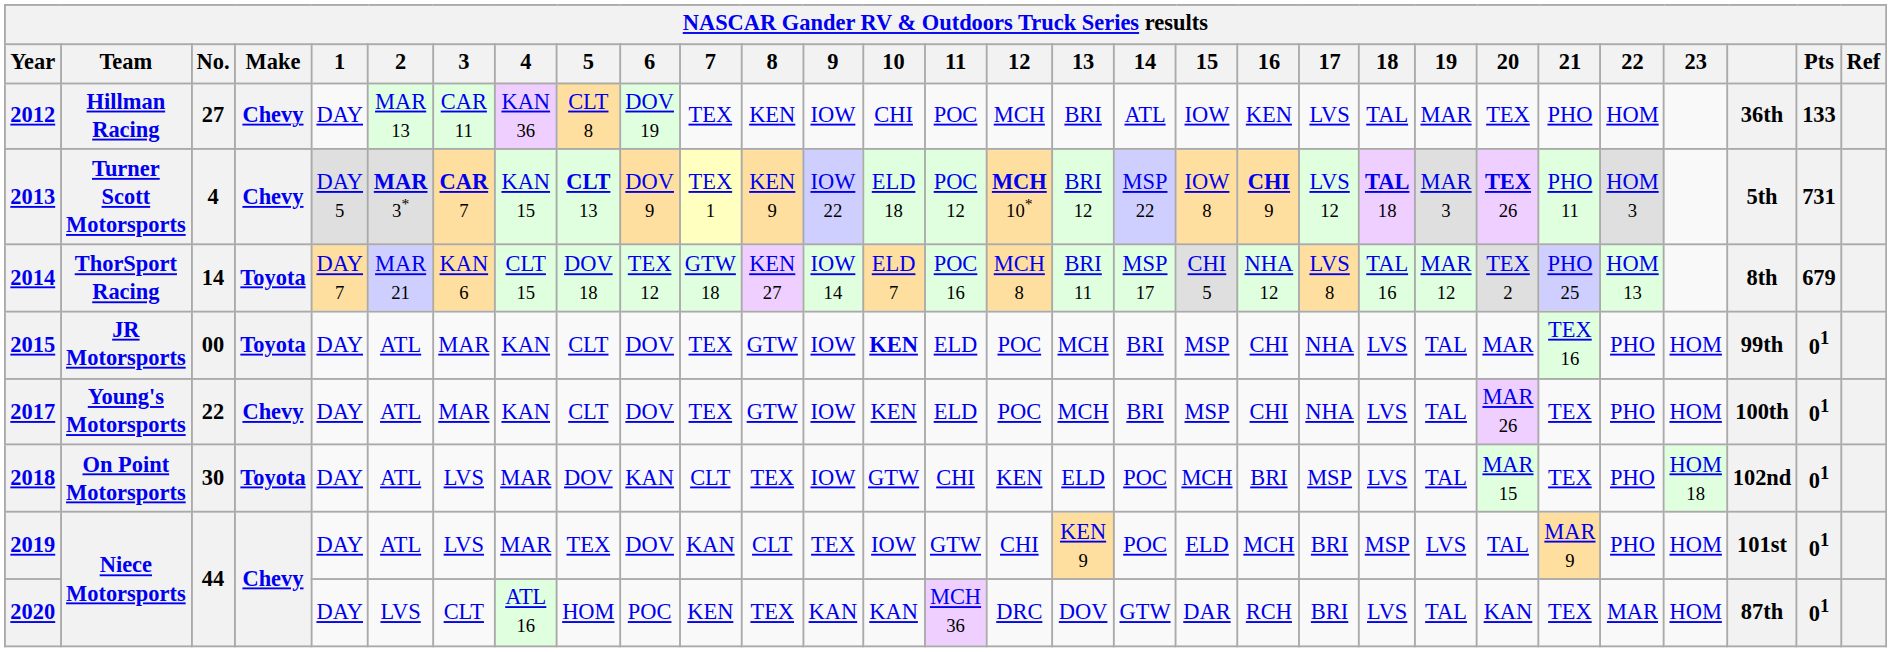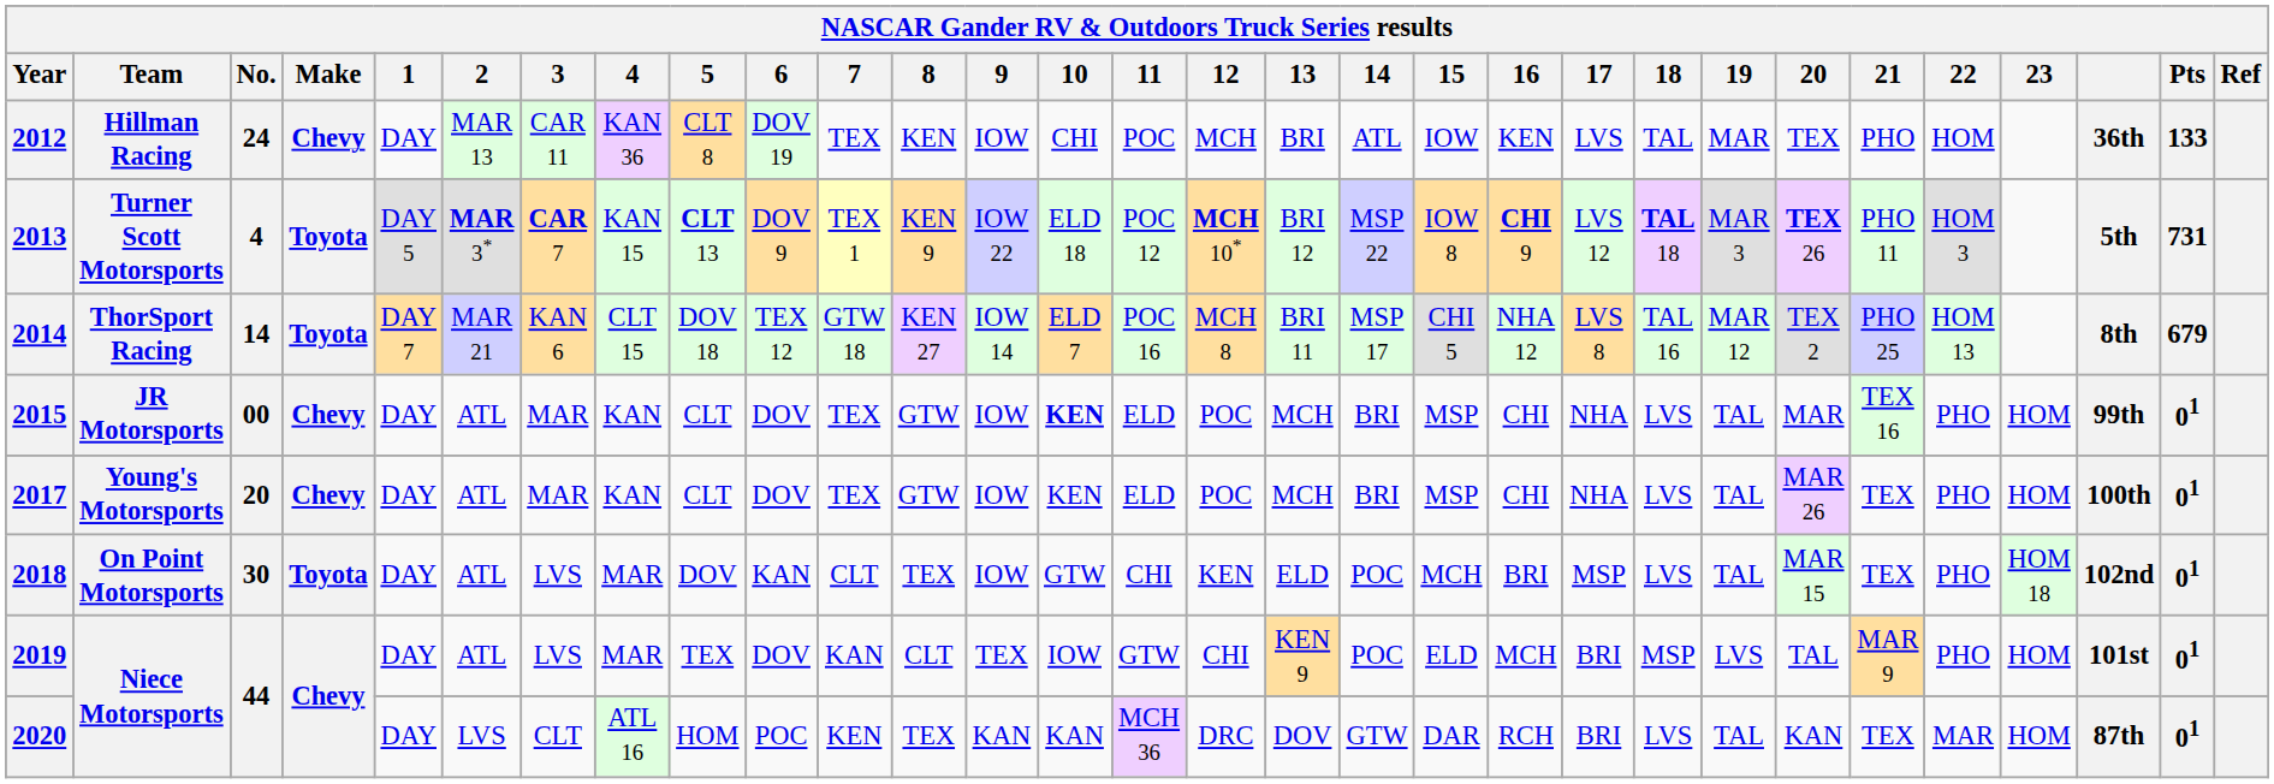 <table class="wikitable" style="text-align:center; font-size:75%">
 <tr>
 <th colspan=45><a href='#'>NASCAR Gander RV & Outdoors Truck Series</a> results</th>
 </tr>
 <tr>
 <th>Year</th>
 <th>Team</th>
 <th>No.</th>
 <th>Make</th>
 <th>1</th>
 <th>2</th>
 <th>3</th>
 <th>4</th>
 <th>5</th>
 <th>6</th>
 <th>7</th>
 <th>8</th>
 <th>9</th>
 <th>10</th>
 <th>11</th>
 <th>12</th>
 <th>13</th>
 <th>14</th>
 <th>15</th>
 <th>16</th>
 <th>17</th>
 <th>18</th>
 <th>19</th>
 <th>20</th>
 <th>21</th>
 <th>22</th>
 <th>23</th>
 <th></th>
 <th>Pts</th>
 <th>Ref</th>
 </tr>
 <tr>
 <th><a href='#'>2012</a></th>
 <th><a href='#'>Hillman Racing</a></th>
-<th>27</th>
+<th>24</th>
 <th><a href='#'>Chevy</a></th>
 <td><a href='#'>DAY</a></td>
 <td style="background:#DFFFDF;"><a href='#'>MAR</a><br><small>13</small></td>
 <td style="background:#DFFFDF;"><a href='#'>CAR</a><br><small>11</small></td>
 <td style="background:#EFCFFF;"><a href='#'>KAN</a><br><small>36</small></td>
 <td style="background:#FFDF9F;"><a href='#'>CLT</a><br><small>8</small></td>
 <td style="background:#DFFFDF;"><a href='#'>DOV</a><br><small>19</small></td>
 <td><a href='#'>TEX</a></td>
 <td><a href='#'>KEN</a></td>
 <td><a href='#'>IOW</a></td>
 <td><a href='#'>CHI</a></td>
 <td><a href='#'>POC</a></td>
 <td><a href='#'>MCH</a></td>
 <td><a href='#'>BRI</a></td>
 <td><a href='#'>ATL</a></td>
 <td><a href='#'>IOW</a></td>
 <td><a href='#'>KEN</a></td>
 <td><a href='#'>LVS</a></td>
 <td><a href='#'>TAL</a></td>
 <td><a href='#'>MAR</a></td>
 <td><a href='#'>TEX</a></td>
 <td><a href='#'>PHO</a></td>
 <td><a href='#'>HOM</a></td>
 <td></td>
 <th>36th</th>
 <th>133</th>
 <th></th>
 </tr>
 <tr>
 <th><a href='#'>2013</a></th>
 <th><a href='#'>Turner Scott Motorsports</a></th>
 <th>4</th>
-<th><a href='#'>Chevy</a></th>
+<th><a href='#'>Toyota</a></th>
 <td style="background:#DFDFDF;"><a href='#'>DAY</a><br><small>5</small></td>
 <td style="background:#DFDFDF;"><strong><a href='#'>MAR</a></strong><br><small>3<sup>*</sup></small></td>
 <td style="background:#FFDF9F;"><strong><a href='#'>CAR</a></strong><br><small>7</small></td>
 <td style="background:#DFFFDF;"><a href='#'>KAN</a><br><small>15</small></td>
 <td style="background:#DFFFDF;"><strong><a href='#'>CLT</a></strong><br><small>13</small></td>
 <td style="background:#FFDF9F;"><a href='#'>DOV</a><br><small>9</small></td>
 <td style="background:#FFFFBF;"><a href='#'>TEX</a><br><small>1</small></td>
 <td style="background:#FFDF9F;"><a href='#'>KEN</a><br><small>9</small></td>
 <td style="background:#CFCFFF;"><a href='#'>IOW</a><br><small>22</small></td>
 <td style="background:#DFFFDF;"><a href='#'>ELD</a><br><small>18</small></td>
 <td style="background:#DFFFDF;"><a href='#'>POC</a><br><small>12</small></td>
 <td style="background:#FFDF9F;"><strong><a href='#'>MCH</a></strong><br><small>10<sup>*</sup></small></td>
 <td style="background:#DFFFDF;"><a href='#'>BRI</a><br><small>12</small></td>
 <td style="background:#CFCFFF;"><a href='#'>MSP</a><br><small>22</small></td>
 <td style="background:#FFDF9F;"><a href='#'>IOW</a><br><small>8</small></td>
 <td style="background:#FFDF9F;"><strong><a href='#'>CHI</a></strong><br><small>9</small></td>
 <td style="background:#DFFFDF;"><a href='#'>LVS</a><br><small>12</small></td>
 <td style="background:#EFCFFF;"><strong><a href='#'>TAL</a></strong><br><small>18</small></td>
 <td style="background:#DFDFDF;"><a href='#'>MAR</a><br><small>3</small></td>
 <td style="background:#EFCFFF;"><strong><a href='#'>TEX</a></strong><br><small>26</small></td>
 <td style="background:#DFFFDF;"><a href='#'>PHO</a><br><small>11</small></td>
 <td style="background:#DFDFDF;"><a href='#'>HOM</a><br><small>3</small></td>
 <td></td>
 <th>5th</th>
 <th>731</th>
 <th></th>
 </tr>
 <tr>
 <th><a href='#'>2014</a></th>
 <th><a href='#'>ThorSport Racing</a></th>
 <th>14</th>
 <th><a href='#'>Toyota</a></th>
 <td style="background:#FFDF9F;"><a href='#'>DAY</a><br><small>7</small></td>
 <td style="background:#CFCFFF;"><a href='#'>MAR</a><br><small>21</small></td>
 <td style="background:#FFDF9F;"><a href='#'>KAN</a><br><small>6</small></td>
 <td style="background:#DFFFDF;"><a href='#'>CLT</a><br><small>15</small></td>
 <td style="background:#DFFFDF;"><a href='#'>DOV</a><br><small>18</small></td>
 <td style="background:#DFFFDF;"><a href='#'>TEX</a><br><small>12</small></td>
 <td style="background:#DFFFDF;"><a href='#'>GTW</a><br><small>18</small></td>
 <td style="background:#EFCFFF;"><a href='#'>KEN</a><br><small>27</small></td>
 <td style="background:#DFFFDF;"><a href='#'>IOW</a><br><small>14</small></td>
 <td style="background:#FFDF9F;"><a href='#'>ELD</a><br><small>7</small></td>
 <td style="background:#DFFFDF;"><a href='#'>POC</a><br><small>16</small></td>
 <td style="background:#FFDF9F;"><a href='#'>MCH</a><br><small>8</small></td>
 <td style="background:#DFFFDF;"><a href='#'>BRI</a><br><small>11</small></td>
 <td style="background:#DFFFDF;"><a href='#'>MSP</a><br><small>17</small></td>
 <td style="background:#DFDFDF;"><a href='#'>CHI</a><br><small>5</small></td>
 <td style="background:#DFFFDF;"><a href='#'>NHA</a><br><small>12</small></td>
 <td style="background:#FFDF9F;"><a href='#'>LVS</a><br><small>8</small></td>
 <td style="background:#DFFFDF;"><a href='#'>TAL</a><br><small>16</small></td>
 <td style="background:#DFFFDF;"><a href='#'>MAR</a><br><small>12</small></td>
 <td style="background:#DFDFDF;"><a href='#'>TEX</a><br><small>2</small></td>
 <td style="background:#CFCFFF;"><a href='#'>PHO</a><br><small>25</small></td>
 <td style="background:#DFFFDF;"><a href='#'>HOM</a><br><small>13</small></td>
 <td></td>
 <th>8th</th>
 <th>679</th>
 <th></th>
 </tr>
 <tr>
 <th><a href='#'>2015</a></th>
 <th><a href='#'>JR Motorsports</a></th>
 <th>00</th>
-<th><a href='#'>Toyota</a></th>
+<th><a href='#'>Chevy</a></th>
 <td><a href='#'>DAY</a></td>
 <td><a href='#'>ATL</a></td>
 <td><a href='#'>MAR</a></td>
 <td><a href='#'>KAN</a></td>
 <td><a href='#'>CLT</a></td>
 <td><a href='#'>DOV</a></td>
 <td><a href='#'>TEX</a></td>
 <td><a href='#'>GTW</a></td>
 <td><a href='#'>IOW</a></td>
 <td><strong><a href='#'>KEN</a></strong></td>
 <td><a href='#'>ELD</a></td>
 <td><a href='#'>POC</a></td>
 <td><a href='#'>MCH</a></td>
 <td><a href='#'>BRI</a></td>
 <td><a href='#'>MSP</a></td>
 <td><a href='#'>CHI</a></td>
 <td><a href='#'>NHA</a></td>
 <td><a href='#'>LVS</a></td>
 <td><a href='#'>TAL</a></td>
 <td><a href='#'>MAR</a></td>
 <td style="background:#DFFFDF;"><a href='#'>TEX</a><br><small>16</small></td>
 <td><a href='#'>PHO</a></td>
 <td><a href='#'>HOM</a></td>
 <th>99th</th>
 <th>0<sup>1</sup></th>
 <th></th>
 </tr>
 <tr>
 <th><a href='#'>2017</a></th>
 <th><a href='#'>Young's Motorsports</a></th>
-<th>22</th>
+<th>20</th>
 <th><a href='#'>Chevy</a></th>
 <td><a href='#'>DAY</a></td>
 <td><a href='#'>ATL</a></td>
 <td><a href='#'>MAR</a></td>
 <td><a href='#'>KAN</a></td>
 <td><a href='#'>CLT</a></td>
 <td><a href='#'>DOV</a></td>
 <td><a href='#'>TEX</a></td>
 <td><a href='#'>GTW</a></td>
 <td><a href='#'>IOW</a></td>
 <td><a href='#'>KEN</a></td>
 <td><a href='#'>ELD</a></td>
 <td><a href='#'>POC</a></td>
 <td><a href='#'>MCH</a></td>
 <td><a href='#'>BRI</a></td>
 <td><a href='#'>MSP</a></td>
 <td><a href='#'>CHI</a></td>
 <td><a href='#'>NHA</a></td>
 <td><a href='#'>LVS</a></td>
 <td><a href='#'>TAL</a></td>
 <td style="background:#EFCFFF;"><a href='#'>MAR</a><br><small>26</small></td>
 <td><a href='#'>TEX</a></td>
 <td><a href='#'>PHO</a></td>
 <td><a href='#'>HOM</a></td>
 <th>100th</th>
 <th>0<sup>1</sup></th>
 <th></th>
 </tr>
 <tr>
 <th><a href='#'>2018</a></th>
 <th><a href='#'>On Point Motorsports</a></th>
 <th>30</th>
 <th><a href='#'>Toyota</a></th>
 <td><a href='#'>DAY</a></td>
 <td><a href='#'>ATL</a></td>
 <td><a href='#'>LVS</a></td>
 <td><a href='#'>MAR</a></td>
 <td><a href='#'>DOV</a></td>
 <td><a href='#'>KAN</a></td>
 <td><a href='#'>CLT</a></td>
 <td><a href='#'>TEX</a></td>
 <td><a href='#'>IOW</a></td>
 <td><a href='#'>GTW</a></td>
 <td><a href='#'>CHI</a></td>
 <td><a href='#'>KEN</a></td>
 <td><a href='#'>ELD</a></td>
 <td><a href='#'>POC</a></td>
 <td><a href='#'>MCH</a></td>
 <td><a href='#'>BRI</a></td>
 <td><a href='#'>MSP</a></td>
 <td><a href='#'>LVS</a></td>
 <td><a href='#'>TAL</a></td>
 <td style="background:#DFFFDF;"><a href='#'>MAR</a><br><small>15</small></td>
 <td><a href='#'>TEX</a></td>
 <td><a href='#'>PHO</a></td>
 <td style="background:#DFFFDF;"><a href='#'>HOM</a><br><small>18</small></td>
 <th>102nd</th>
 <th>0<sup>1</sup></th>
 <th></th>
 </tr>
 <tr>
 <th><a href='#'>2019</a></th>
 <th rowspan=2><a href='#'>Niece Motorsports</a></th>
 <th rowspan=2>44</th>
 <th rowspan=2><a href='#'>Chevy</a></th>
 <td><a href='#'>DAY</a></td>
 <td><a href='#'>ATL</a></td>
 <td><a href='#'>LVS</a></td>
 <td><a href='#'>MAR</a></td>
 <td><a href='#'>TEX</a></td>
 <td><a href='#'>DOV</a></td>
 <td><a href='#'>KAN</a></td>
 <td><a href='#'>CLT</a></td>
 <td><a href='#'>TEX</a></td>
 <td><a href='#'>IOW</a></td>
 <td><a href='#'>GTW</a></td>
 <td><a href='#'>CHI</a></td>
 <td style="background:#FFDF9F;"><a href='#'>KEN</a><br><small>9</small></td>
 <td><a href='#'>POC</a></td>
 <td><a href='#'>ELD</a></td>
 <td><a href='#'>MCH</a></td>
 <td><a href='#'>BRI</a></td>
 <td><a href='#'>MSP</a></td>
 <td><a href='#'>LVS</a></td>
 <td><a href='#'>TAL</a></td>
 <td style="background:#FFDF9F;"><a href='#'>MAR</a><br><small>9</small></td>
 <td><a href='#'>PHO</a></td>
 <td><a href='#'>HOM</a></td>
 <th>101st</th>
 <th>0<sup>1</sup></th>
 <th></th>
 </tr>
 <tr>
 <th><a href='#'>2020</a></th>
 <td><a href='#'>DAY</a></td>
 <td><a href='#'>LVS</a></td>
 <td><a href='#'>CLT</a></td>
 <td style="background:#DFFFDF;"><a href='#'>ATL</a><br><small>16</small></td>
 <td><a href='#'>HOM</a></td>
 <td><a href='#'>POC</a></td>
 <td><a href='#'>KEN</a></td>
 <td><a href='#'>TEX</a></td>
 <td><a href='#'>KAN</a></td>
 <td><a href='#'>KAN</a></td>
 <td style="background:#EFCFFF;"><a href='#'>MCH</a><br><small>36</small></td>
 <td><a href='#'>DRC</a></td>
 <td><a href='#'>DOV</a></td>
 <td><a href='#'>GTW</a></td>
 <td><a href='#'>DAR</a></td>
 <td><a href='#'>RCH</a></td>
 <td><a href='#'>BRI</a></td>
 <td><a href='#'>LVS</a></td>
 <td><a href='#'>TAL</a></td>
 <td><a href='#'>KAN</a></td>
 <td><a href='#'>TEX</a></td>
 <td><a href='#'>MAR</a></td>
 <td><a href='#'>HOM</a></td>
 <th>87th</th>
 <th>0<sup>1</sup></th>
 <th></th>
 </tr>
 </table>
